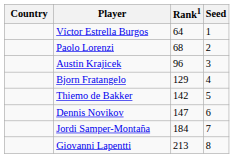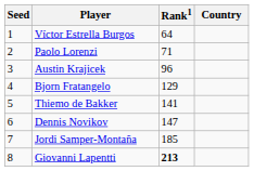 <table class="sortable wikitable">
 <tr>
-<th width="70">Country</th>
+<th>Seed</th>
 <th width="175">Player</th>
 <th>Rank<sup>1</sup></th>
-<th>Seed</th>
+<th width="70">Country</th>
 </tr>
 <tr>
-<td></td>
+<td>1</td>
 <td><a href='#'>Víctor Estrella Burgos</a></td>
 <td>64</td>
-<td>1</td>
+<td></td>
 </tr>
 <tr>
+<td>2</td>
+<td><a href='#'>Paolo Lorenzi</a></td>
+<td>71</td>
 <td></td>
-<td><a href='#'>Paolo Lorenzi</a></td>
-<td>68</td>
-<td>2</td>
 </tr>
 <tr>
-<td></td>
+<td>3</td>
 <td><a href='#'>Austin Krajicek</a></td>
 <td>96</td>
-<td>3</td>
+<td></td>
 </tr>
 <tr>
-<td></td>
+<td>4</td>
 <td><a href='#'>Bjorn Fratangelo</a></td>
 <td>129</td>
-<td>4</td>
+<td></td>
 </tr>
 <tr>
+<td>5</td>
+<td><a href='#'>Thiemo de Bakker</a></td>
+<td>141</td>
 <td></td>
-<td><a href='#'>Thiemo de Bakker</a></td>
-<td>142</td>
-<td>5</td>
 </tr>
 <tr>
-<td></td>
+<td>6</td>
 <td><a href='#'>Dennis Novikov</a></td>
 <td>147</td>
-<td>6</td>
+<td></td>
 </tr>
 <tr>
+<td>7</td>
+<td><a href='#'>Jordi Samper-Montaña</a></td>
+<td>185</td>
 <td></td>
-<td><a href='#'>Jordi Samper-Montaña</a></td>
-<td>184</td>
-<td>7</td>
 </tr>
 <tr>
+<td>8</td>
+<td><a href='#'>Giovanni Lapentti</a></td>
+<td><strong>213</strong></td>
 <td></td>
-<td><a href='#'>Giovanni Lapentti</a></td>
-<td>213</td>
-<td>8</td>
 </tr>
 </table>
